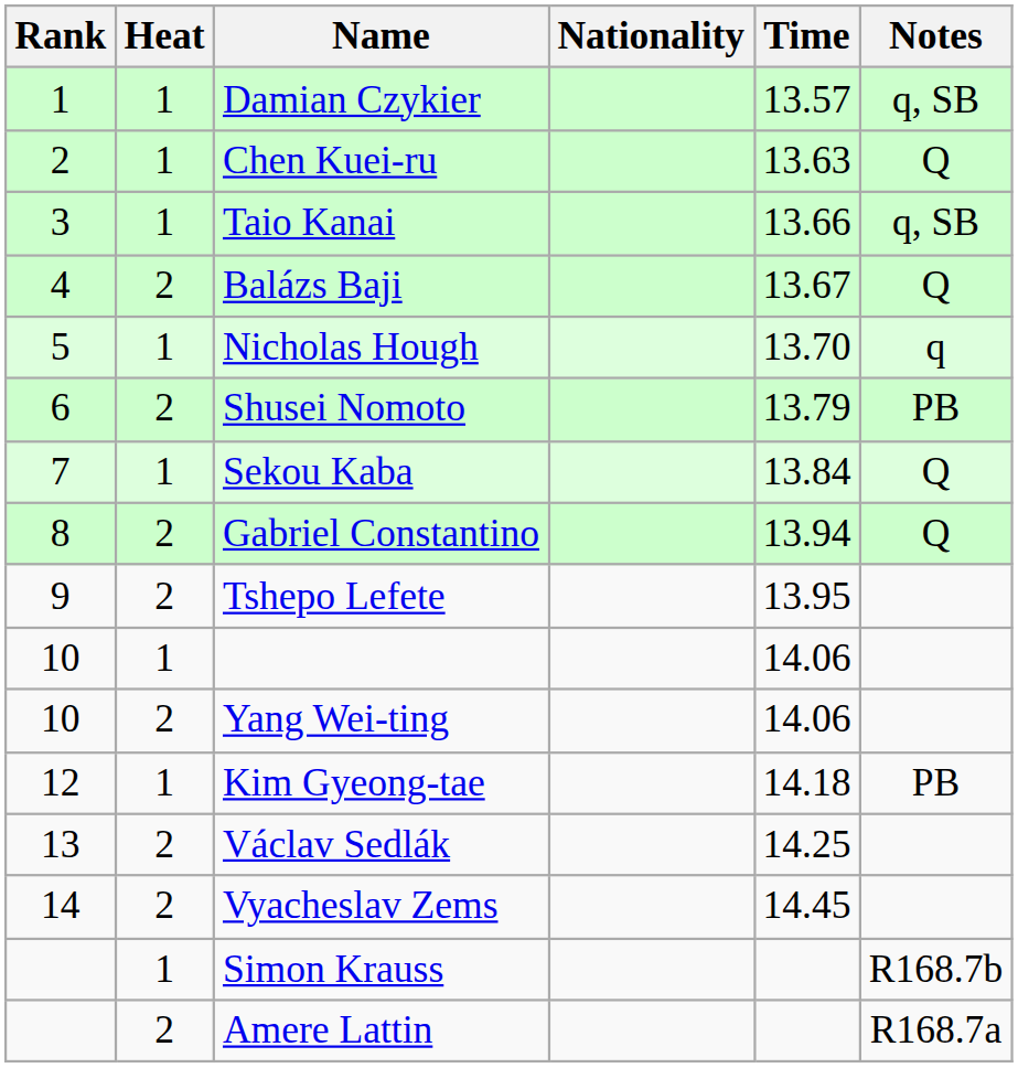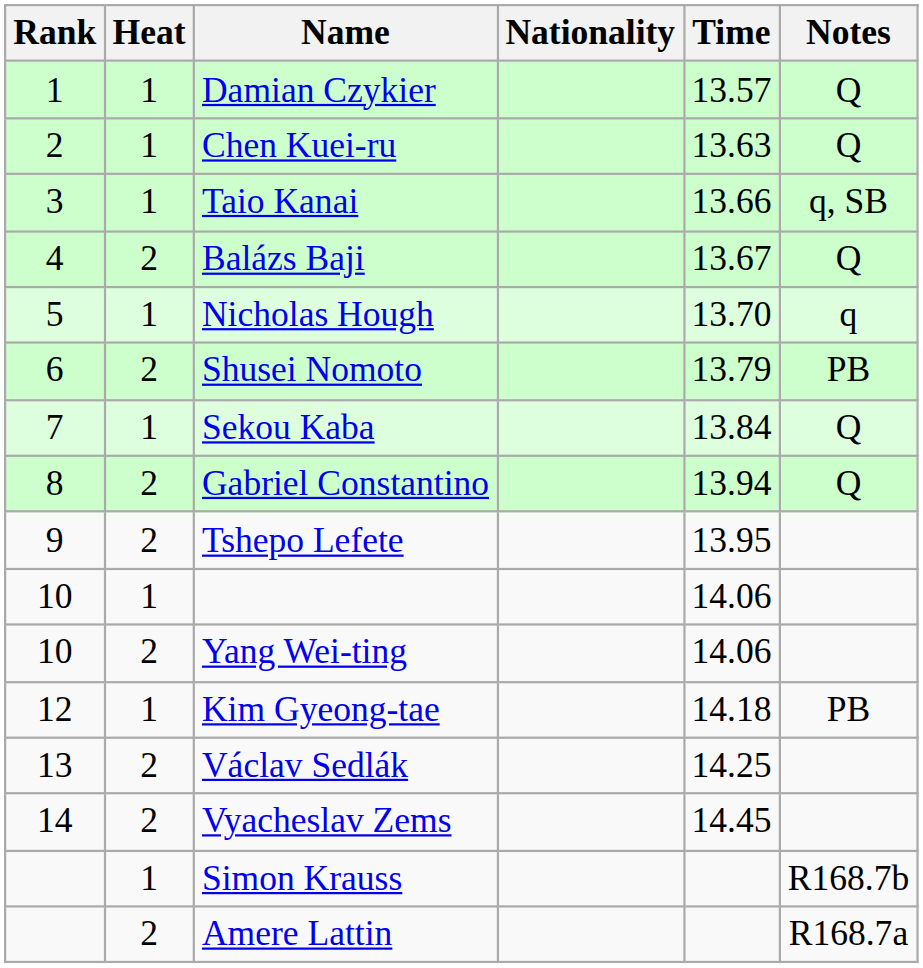 <table class="wikitable sortable" style="text-align:center">
 <tr>
 <th>Rank</th>
 <th>Heat</th>
 <th>Name</th>
 <th>Nationality</th>
 <th>Time</th>
 <th>Notes</th>
 </tr>
 <tr bgcolor=ccffcc>
 <td>1</td>
 <td>1</td>
 <td align=left><a href='#'>Damian Czykier</a></td>
 <td align=left></td>
 <td>13.57</td>
-<td>q, SB</td>
+<td>Q</td>
 </tr>
 <tr bgcolor=ccffcc>
 <td>2</td>
 <td>1</td>
 <td align=left><a href='#'>Chen Kuei-ru</a></td>
 <td align=left></td>
 <td>13.63</td>
 <td>Q</td>
 </tr>
 <tr bgcolor=ccffcc>
 <td>3</td>
 <td>1</td>
 <td align=left><a href='#'>Taio Kanai</a></td>
 <td align=left></td>
 <td>13.66</td>
 <td>q, SB</td>
 </tr>
 <tr bgcolor=ccffcc>
 <td>4</td>
 <td>2</td>
 <td align=left><a href='#'>Balázs Baji</a></td>
 <td align=left></td>
 <td>13.67</td>
 <td>Q</td>
 </tr>
 <tr bgcolor=ddffdd>
 <td>5</td>
 <td>1</td>
 <td align=left><a href='#'>Nicholas Hough</a></td>
 <td align=left></td>
 <td>13.70</td>
 <td>q</td>
 </tr>
 <tr bgcolor=ccffcc>
 <td>6</td>
 <td>2</td>
 <td align=left><a href='#'>Shusei Nomoto</a></td>
 <td align=left></td>
 <td>13.79</td>
 <td>PB</td>
 </tr>
 <tr bgcolor=ddffdd>
 <td>7</td>
 <td>1</td>
 <td align=left><a href='#'>Sekou Kaba</a></td>
 <td align=left></td>
 <td>13.84</td>
 <td>Q</td>
 </tr>
 <tr bgcolor=ccffcc>
 <td>8</td>
 <td>2</td>
 <td align=left><a href='#'>Gabriel Constantino</a></td>
 <td align=left></td>
 <td>13.94</td>
 <td>Q</td>
 </tr>
 <tr>
 <td>9</td>
 <td>2</td>
 <td align=left><a href='#'>Tshepo Lefete</a></td>
 <td align=left></td>
 <td>13.95</td>
 <td></td>
 </tr>
 <tr>
 <td>10</td>
 <td>1</td>
 <td align=left></td>
 <td align=left></td>
 <td>14.06</td>
 <td></td>
 </tr>
 <tr>
 <td>10</td>
 <td>2</td>
 <td align=left><a href='#'>Yang Wei-ting</a></td>
 <td align=left></td>
 <td>14.06</td>
 <td></td>
 </tr>
 <tr>
 <td>12</td>
 <td>1</td>
 <td align=left><a href='#'>Kim Gyeong-tae</a></td>
 <td align=left></td>
 <td>14.18</td>
 <td>PB</td>
 </tr>
 <tr>
 <td>13</td>
 <td>2</td>
 <td align=left><a href='#'>Václav Sedlák</a></td>
 <td align=left></td>
 <td>14.25</td>
 <td></td>
 </tr>
 <tr>
 <td>14</td>
 <td>2</td>
 <td align=left><a href='#'>Vyacheslav Zems</a></td>
 <td align=left></td>
 <td>14.45</td>
 <td></td>
 </tr>
 <tr>
 <td></td>
 <td>1</td>
 <td align=left><a href='#'>Simon Krauss</a></td>
 <td align=left></td>
 <td></td>
 <td>R168.7b</td>
 </tr>
 <tr>
 <td></td>
 <td>2</td>
 <td align=left><a href='#'>Amere Lattin</a></td>
 <td align=left></td>
 <td></td>
 <td>R168.7a</td>
 </tr>
 </table>
